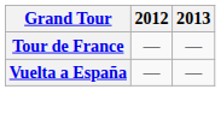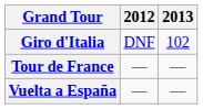 <table class="wikitable plainrowheaders">
 <tr>
 <th scope="col"><a href='#'>Grand Tour</a></th>
 <th scope="col">2012</th>
 <th scope="col">2013</th>
+</tr>
+<tr style="text-align:center;">
+<th scope="row"> <a href='#'>Giro d'Italia</a></th>
+<td style="text-align:center;"><a href='#'>DNF</a></td>
+<td style="text-align:center;"><a href='#'>102</a></td>
 </tr>
 <tr style="text-align:center;">
 <th scope="row"> <a href='#'>Tour de France</a></th>
 <td>—</td>
 <td>—</td>
 </tr>
 <tr style="text-align:center;">
 <th scope="row"> <a href='#'>Vuelta a España</a></th>
 <td>—</td>
 <td>—</td>
 </tr>
 </table>
